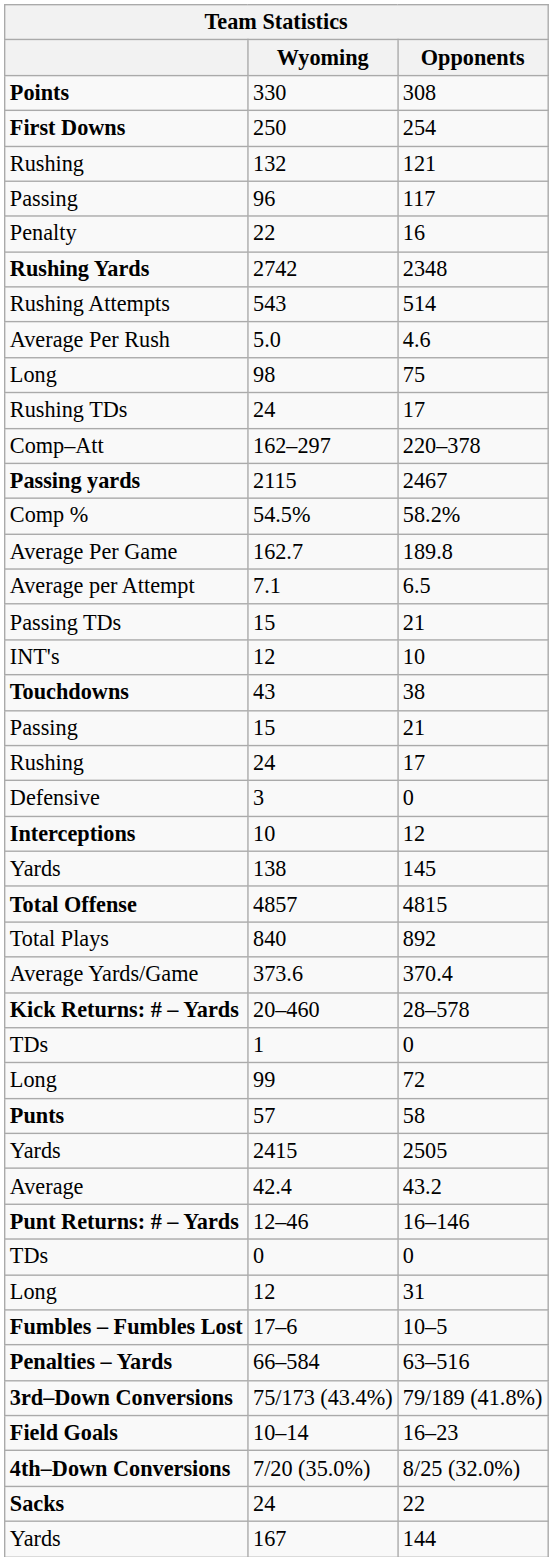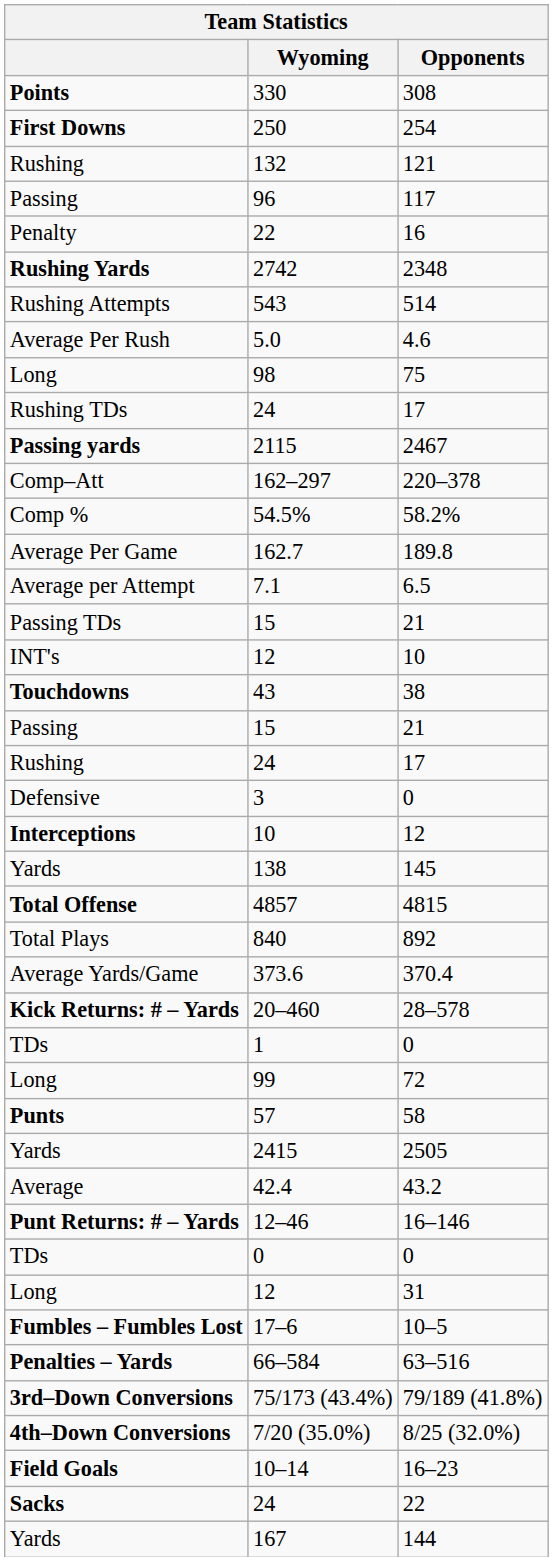 <table class="wikitable collapsible collapsed">
 <tr>
 <th colspan="3">Team Statistics</th>
 </tr>
 <tr>
 <th></th>
 <th>Wyoming</th>
 <th>Opponents</th>
 </tr>
 <tr>
 <td><strong>Points</strong></td>
 <td>330</td>
 <td>308</td>
 </tr>
 <tr>
 <td><strong>First Downs</strong></td>
 <td>250</td>
 <td>254</td>
 </tr>
 <tr>
 <td>Rushing</td>
 <td>132</td>
 <td>121</td>
 </tr>
 <tr>
 <td>Passing</td>
 <td>96</td>
 <td>117</td>
 </tr>
 <tr>
 <td>Penalty</td>
 <td>22</td>
 <td>16</td>
 </tr>
 <tr>
 <td><strong>Rushing Yards</strong></td>
 <td>2742</td>
 <td>2348</td>
 </tr>
 <tr>
 <td>Rushing Attempts</td>
 <td>543</td>
 <td>514</td>
 </tr>
 <tr>
 <td>Average Per Rush</td>
 <td>5.0</td>
 <td>4.6</td>
 </tr>
 <tr>
 <td>Long</td>
 <td>98</td>
 <td>75</td>
 </tr>
 <tr>
 <td>Rushing TDs</td>
 <td>24</td>
 <td>17</td>
 </tr>
 <tr>
+<td><strong>Passing yards</strong></td>
+<td>2115</td>
+<td>2467</td>
+</tr>
+<tr>
 <td>Comp–Att</td>
 <td>162–297</td>
 <td>220–378</td>
-</tr>
-<tr>
-<td><strong>Passing yards</strong></td>
-<td>2115</td>
-<td>2467</td>
 </tr>
 <tr>
 <td>Comp %</td>
 <td>54.5%</td>
 <td>58.2%</td>
 </tr>
 <tr>
 <td>Average Per Game</td>
 <td>162.7</td>
 <td>189.8</td>
 </tr>
 <tr>
 <td>Average per Attempt</td>
 <td>7.1</td>
 <td>6.5</td>
 </tr>
 <tr>
 <td>Passing TDs</td>
 <td>15</td>
 <td>21</td>
 </tr>
 <tr>
 <td>INT's</td>
 <td>12</td>
 <td>10</td>
 </tr>
 <tr>
 <td><strong>Touchdowns</strong></td>
 <td>43</td>
 <td>38</td>
 </tr>
 <tr>
 <td>Passing</td>
 <td>15</td>
 <td>21</td>
 </tr>
 <tr>
 <td>Rushing</td>
 <td>24</td>
 <td>17</td>
 </tr>
 <tr>
 <td>Defensive</td>
 <td>3</td>
 <td>0</td>
 </tr>
 <tr>
 <td><strong>Interceptions</strong></td>
 <td>10</td>
 <td>12</td>
 </tr>
 <tr>
 <td>Yards</td>
 <td>138</td>
 <td>145</td>
 </tr>
 <tr>
 <td><strong>Total Offense</strong></td>
 <td>4857</td>
 <td>4815</td>
 </tr>
 <tr>
 <td>Total Plays</td>
 <td>840</td>
 <td>892</td>
 </tr>
 <tr>
 <td>Average Yards/Game</td>
 <td>373.6</td>
 <td>370.4</td>
 </tr>
 <tr>
 <td><strong>Kick Returns: # – Yards</strong></td>
 <td>20–460</td>
 <td>28–578</td>
 </tr>
 <tr>
 <td>TDs</td>
 <td>1</td>
 <td>0</td>
 </tr>
 <tr>
 <td>Long</td>
 <td>99</td>
 <td>72</td>
 </tr>
 <tr>
 <td><strong>Punts</strong></td>
 <td>57</td>
 <td>58</td>
 </tr>
 <tr>
 <td>Yards</td>
 <td>2415</td>
 <td>2505</td>
 </tr>
 <tr>
 <td>Average</td>
 <td>42.4</td>
 <td>43.2</td>
 </tr>
 <tr>
 <td><strong>Punt Returns: # – Yards</strong></td>
 <td>12–46</td>
 <td>16–146</td>
 </tr>
 <tr>
 <td>TDs</td>
 <td>0</td>
 <td>0</td>
 </tr>
 <tr>
 <td>Long</td>
 <td>12</td>
 <td>31</td>
 </tr>
 <tr>
 <td><strong>Fumbles – Fumbles Lost</strong></td>
 <td>17–6</td>
 <td>10–5</td>
 </tr>
 <tr>
 <td><strong>Penalties – Yards</strong></td>
 <td>66–584</td>
 <td>63–516</td>
 </tr>
 <tr>
 <td><strong>3rd–Down Conversions</strong></td>
 <td>75/173 (43.4%)</td>
 <td>79/189 (41.8%)</td>
 </tr>
 <tr>
+<td><strong>4th–Down Conversions</strong></td>
+<td>7/20 (35.0%)</td>
+<td>8/25 (32.0%)</td>
+</tr>
+<tr>
 <td><strong>Field Goals</strong></td>
 <td>10–14</td>
 <td>16–23</td>
-</tr>
-<tr>
-<td><strong>4th–Down Conversions</strong></td>
-<td>7/20 (35.0%)</td>
-<td>8/25 (32.0%)</td>
 </tr>
 <tr>
 <td><strong>Sacks</strong></td>
 <td>24</td>
 <td>22</td>
 </tr>
 <tr>
 <td>Yards</td>
 <td>167</td>
 <td>144</td>
 </tr>
 </table>
